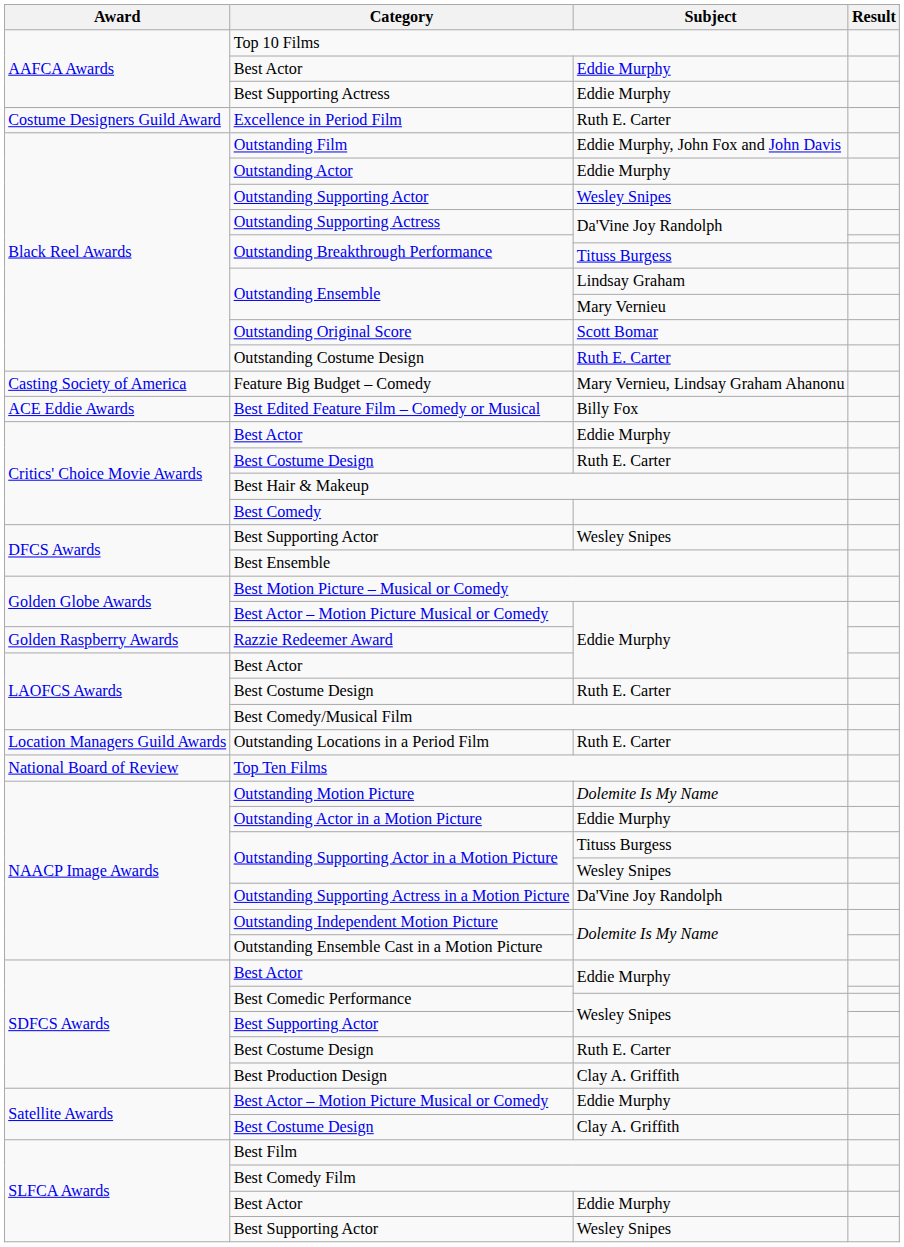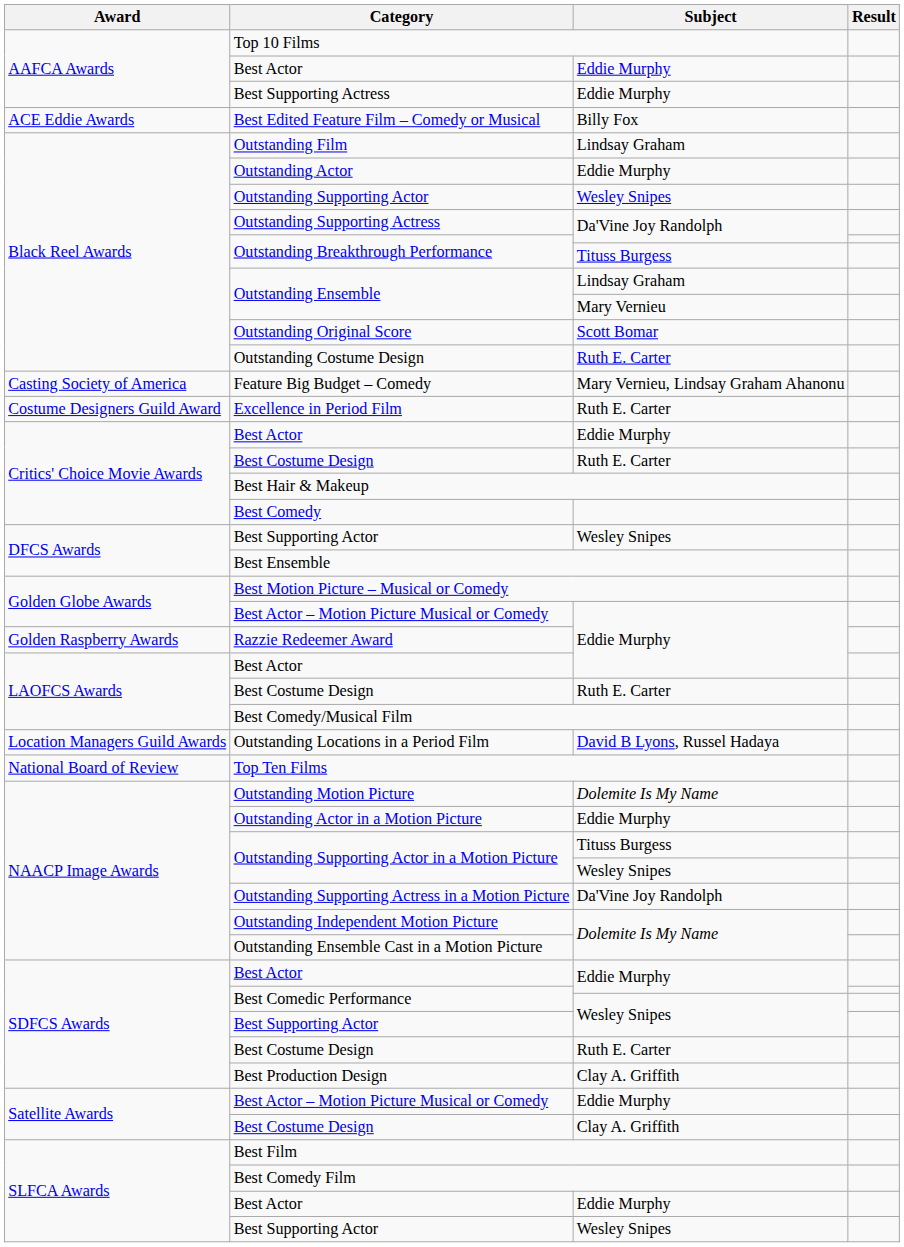 <table class="wikitable sortable">
 <tr>
 <th>Award</th>
 <th>Category</th>
 <th>Subject</th>
 <th>Result</th>
 </tr>
 <tr>
 <td rowspan=3><a href='#'>AAFCA Awards</a></td>
 <td colspan=2>Top 10 Films</td>
 <td></td>
 </tr>
 <tr>
 <td>Best Actor</td>
 <td><a href='#'>Eddie Murphy</a></td>
 <td></td>
 </tr>
 <tr>
 <td>Best Supporting Actress</td>
 <td>Eddie Murphy</td>
 <td></td>
 </tr>
 <tr>
-<td><a href='#'>Costume Designers Guild Award</a></td>
-<td><a href='#'>Excellence in Period Film</a></td>
-<td>Ruth E. Carter</td>
+<td><a href='#'>ACE Eddie Awards</a></td>
+<td><a href='#'>Best Edited Feature Film – Comedy or Musical</a></td>
+<td>Billy Fox</td>
 <td></td>
 </tr>
 <tr>
 <td rowspan=10><a href='#'>Black Reel Awards</a></td>
 <td><a href='#'>Outstanding Film</a></td>
-<td>Eddie Murphy, John Fox and <a href='#'>John Davis</a></td>
+<td>Lindsay Graham</td>
 <td></td>
 </tr>
 <tr>
 <td><a href='#'>Outstanding Actor</a></td>
 <td>Eddie Murphy</td>
 <td></td>
 </tr>
 <tr>
 <td><a href='#'>Outstanding Supporting Actor</a></td>
 <td><a href='#'>Wesley Snipes</a></td>
 <td></td>
 </tr>
 <tr>
 <td><a href='#'>Outstanding Supporting Actress</a></td>
 <td rowspan=2>Da'Vine Joy Randolph</td>
 <td></td>
 </tr>
 <tr>
 <td rowspan=2><a href='#'>Outstanding Breakthrough Performance</a></td>
 <td></td>
 </tr>
 <tr>
 <td><a href='#'>Tituss Burgess</a></td>
 <td></td>
 </tr>
 <tr>
 <td rowspan=2><a href='#'>Outstanding Ensemble</a></td>
 <td>Lindsay Graham</td>
 <td></td>
 </tr>
 <tr>
 <td>Mary Vernieu</td>
 <td></td>
 </tr>
 <tr>
 <td><a href='#'>Outstanding Original Score</a></td>
 <td><a href='#'>Scott Bomar</a></td>
 <td></td>
 </tr>
 <tr>
 <td>Outstanding Costume Design</td>
 <td><a href='#'>Ruth E. Carter</a></td>
 <td></td>
 </tr>
 <tr>
 <td><a href='#'>Casting Society of America</a></td>
 <td>Feature Big Budget – Comedy</td>
 <td>Mary Vernieu, Lindsay Graham Ahanonu</td>
 <td></td>
 </tr>
 <tr>
-<td><a href='#'>ACE Eddie Awards</a></td>
-<td><a href='#'>Best Edited Feature Film – Comedy or Musical</a></td>
-<td>Billy Fox</td>
+<td><a href='#'>Costume Designers Guild Award</a></td>
+<td><a href='#'>Excellence in Period Film</a></td>
+<td>Ruth E. Carter</td>
 <td></td>
 </tr>
 <tr>
 <td rowspan=4><a href='#'>Critics' Choice Movie Awards</a></td>
 <td><a href='#'>Best Actor</a></td>
 <td>Eddie Murphy</td>
 <td></td>
 </tr>
 <tr>
 <td><a href='#'>Best Costume Design</a></td>
 <td>Ruth E. Carter</td>
 <td></td>
 </tr>
 <tr>
 <td colspan=2>Best Hair & Makeup</td>
 <td></td>
 </tr>
 <tr>
 <td><a href='#'>Best Comedy</a></td>
 <td></td>
 <td></td>
 </tr>
 <tr>
 <td rowspan=2><a href='#'>DFCS Awards</a></td>
 <td>Best Supporting Actor</td>
 <td>Wesley Snipes</td>
 <td></td>
 </tr>
 <tr>
 <td colspan=2>Best Ensemble</td>
 <td></td>
 </tr>
 <tr>
 <td rowspan=2><a href='#'>Golden Globe Awards</a></td>
 <td colspan=2><a href='#'>Best Motion Picture – Musical or Comedy</a></td>
 <td></td>
 </tr>
 <tr>
 <td><a href='#'>Best Actor – Motion Picture Musical or Comedy</a></td>
 <td rowspan=3>Eddie Murphy</td>
 <td></td>
 </tr>
 <tr>
 <td><a href='#'>Golden Raspberry Awards</a></td>
 <td><a href='#'>Razzie Redeemer Award</a></td>
 <td></td>
 </tr>
 <tr>
 <td rowspan=3><a href='#'>LAOFCS Awards</a></td>
 <td>Best Actor</td>
 <td></td>
 </tr>
 <tr>
 <td>Best Costume Design</td>
 <td>Ruth E. Carter</td>
 <td></td>
 </tr>
 <tr>
 <td colspan=2>Best Comedy/Musical Film</td>
 <td></td>
 </tr>
 <tr>
 <td><a href='#'>Location Managers Guild Awards</a></td>
 <td>Outstanding Locations in a Period Film</td>
-<td>Ruth E. Carter</td>
+<td><a href='#'>David B Lyons</a>, Russel Hadaya</td>
 <td></td>
 </tr>
 <tr>
 <td><a href='#'>National Board of Review</a></td>
 <td colspan=2><a href='#'>Top Ten Films</a></td>
 <td></td>
 </tr>
 <tr>
 <td rowspan="7"><a href='#'>NAACP Image Awards</a></td>
 <td><a href='#'>Outstanding Motion Picture</a></td>
 <td><em>Dolemite Is My Name</em></td>
 <td></td>
 </tr>
 <tr>
 <td><a href='#'>Outstanding Actor in a Motion Picture</a></td>
 <td>Eddie Murphy</td>
 <td></td>
 </tr>
 <tr>
 <td rowspan="2"><a href='#'>Outstanding Supporting Actor in a Motion Picture</a></td>
 <td>Tituss Burgess</td>
 <td></td>
 </tr>
 <tr>
 <td>Wesley Snipes</td>
 <td></td>
 </tr>
 <tr>
 <td><a href='#'>Outstanding Supporting Actress in a Motion Picture</a></td>
 <td>Da'Vine Joy Randolph</td>
 <td></td>
 </tr>
 <tr>
 <td><a href='#'>Outstanding Independent Motion Picture</a></td>
 <td rowspan="2"><em>Dolemite Is My Name</em></td>
 <td></td>
 </tr>
 <tr>
 <td>Outstanding Ensemble Cast in a Motion Picture</td>
 <td></td>
 </tr>
 <tr>
 <td rowspan=6><a href='#'>SDFCS Awards</a></td>
 <td><a href='#'>Best Actor</a></td>
 <td rowspan=2>Eddie Murphy</td>
 <td></td>
 </tr>
 <tr>
 <td rowspan=2>Best Comedic Performance</td>
 <td></td>
 </tr>
 <tr>
 <td rowspan=2>Wesley Snipes</td>
 <td></td>
 </tr>
 <tr>
 <td><a href='#'>Best Supporting Actor</a></td>
 <td></td>
 </tr>
 <tr>
 <td>Best Costume Design</td>
 <td>Ruth E. Carter</td>
 <td></td>
 </tr>
 <tr>
 <td>Best Production Design</td>
 <td>Clay A. Griffith</td>
 <td></td>
 </tr>
 <tr>
 <td rowspan=2><a href='#'>Satellite Awards</a></td>
 <td><a href='#'>Best Actor – Motion Picture Musical or Comedy</a></td>
 <td>Eddie Murphy</td>
 <td></td>
 </tr>
 <tr>
 <td><a href='#'>Best Costume Design</a></td>
 <td>Clay A. Griffith</td>
 <td></td>
 </tr>
 <tr>
 <td rowspan=4><a href='#'>SLFCA Awards</a></td>
 <td colspan=2>Best Film</td>
 <td></td>
 </tr>
 <tr>
 <td colspan=2>Best Comedy Film</td>
 <td></td>
 </tr>
 <tr>
 <td>Best Actor</td>
 <td>Eddie Murphy</td>
 <td></td>
 </tr>
 <tr>
 <td>Best Supporting Actor</td>
 <td>Wesley Snipes</td>
 <td></td>
 </tr>
 </table>
